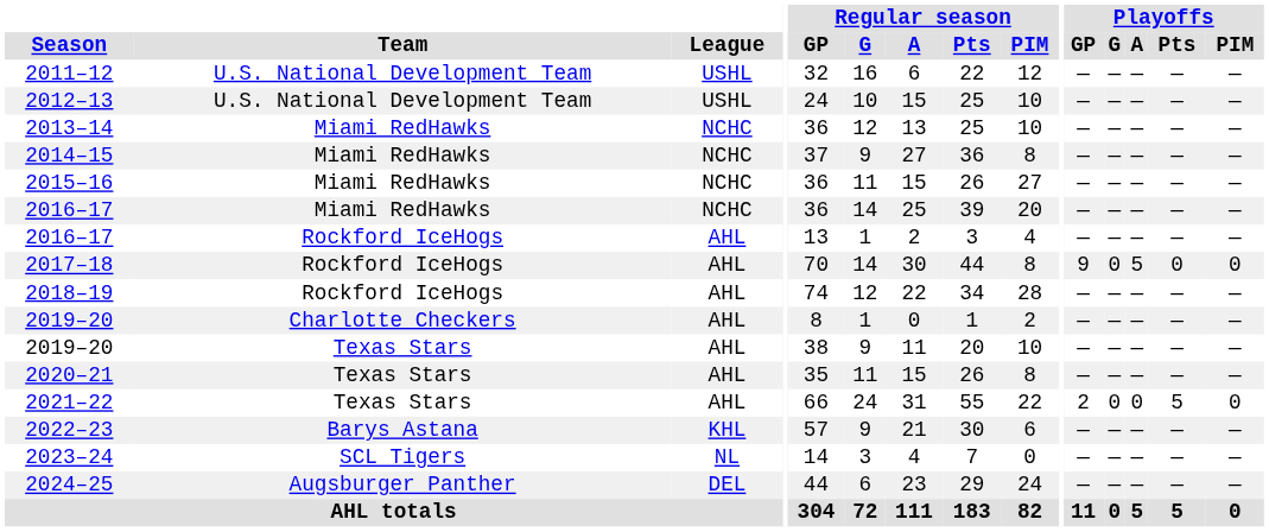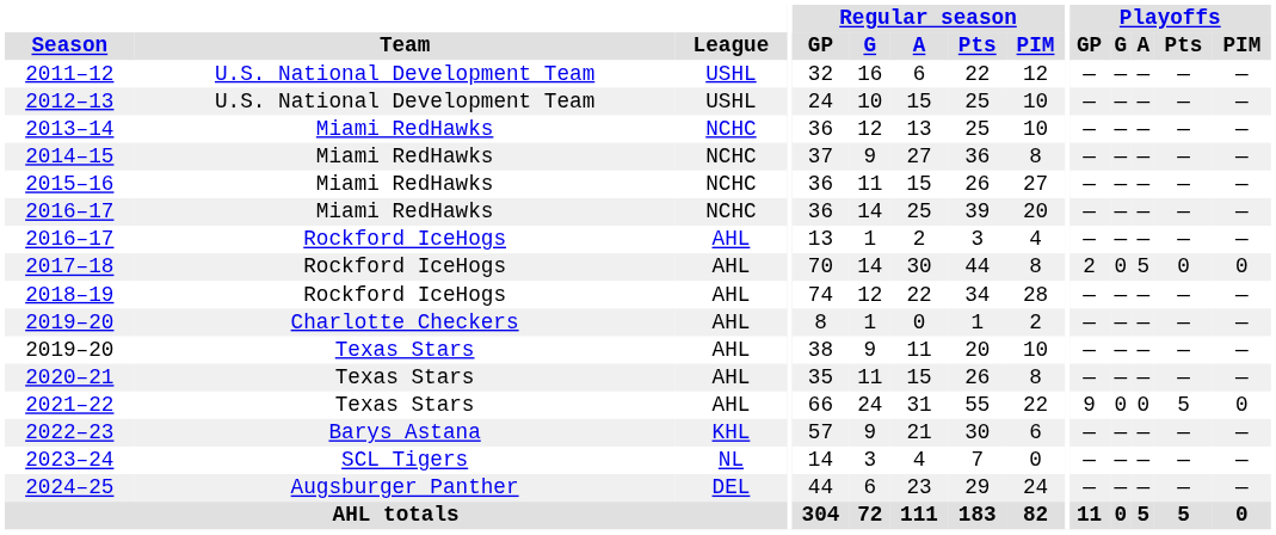 <table border="0" cellpadding="1" cellspacing="0" style="text-align:center; width:60em">
 <tr bgcolor="#e0e0e0">
 <th colspan="3" bgcolor="#ffffff"></th>
 <th rowspan="99" bgcolor="#ffffff"></th>
 <th colspan="5"><a href='#'>Regular season</a></th>
 <th rowspan="99" bgcolor="#ffffff"></th>
 <th colspan="5"><a href='#'>Playoffs</a></th>
 </tr>
 <tr bgcolor="#e0e0e0">
 <th><a href='#'>Season</a></th>
 <th>Team</th>
 <th>League</th>
 <th>GP</th>
 <th><a href='#'>G</a></th>
 <th><a href='#'>A</a></th>
 <th><a href='#'>Pts</a></th>
 <th><a href='#'>PIM</a></th>
 <th>GP</th>
 <th>G</th>
 <th>A</th>
 <th>Pts</th>
 <th>PIM</th>
 </tr>
 <tr>
 <td><a href='#'>2011–12</a></td>
 <td><a href='#'>U.S. National Development Team</a></td>
 <td><a href='#'>USHL</a></td>
 <td>32</td>
 <td>16</td>
 <td>6</td>
 <td>22</td>
 <td>12</td>
 <td>—</td>
 <td>—</td>
 <td>—</td>
 <td>—</td>
 <td>—</td>
 </tr>
 <tr bgcolor="#f0f0f0">
 <td><a href='#'>2012–13</a></td>
 <td>U.S. National Development Team</td>
 <td>USHL</td>
 <td>24</td>
 <td>10</td>
 <td>15</td>
 <td>25</td>
 <td>10</td>
 <td>—</td>
 <td>—</td>
 <td>—</td>
 <td>—</td>
 <td>—</td>
 </tr>
 <tr>
 <td><a href='#'>2013–14</a></td>
 <td><a href='#'>Miami RedHawks</a></td>
 <td><a href='#'>NCHC</a></td>
 <td>36</td>
 <td>12</td>
 <td>13</td>
 <td>25</td>
 <td>10</td>
 <td>—</td>
 <td>—</td>
 <td>—</td>
 <td>—</td>
 <td>—</td>
 </tr>
 <tr bgcolor="#f0f0f0">
 <td><a href='#'>2014–15</a></td>
 <td>Miami RedHawks</td>
 <td>NCHC</td>
 <td>37</td>
 <td>9</td>
 <td>27</td>
 <td>36</td>
 <td>8</td>
 <td>—</td>
 <td>—</td>
 <td>—</td>
 <td>—</td>
 <td>—</td>
 </tr>
 <tr>
 <td><a href='#'>2015–16</a></td>
 <td>Miami RedHawks</td>
 <td>NCHC</td>
 <td>36</td>
 <td>11</td>
 <td>15</td>
 <td>26</td>
 <td>27</td>
 <td>—</td>
 <td>—</td>
 <td>—</td>
 <td>—</td>
 <td>—</td>
 </tr>
 <tr bgcolor="#f0f0f0">
 <td><a href='#'>2016–17</a></td>
 <td>Miami RedHawks</td>
 <td>NCHC</td>
 <td>36</td>
 <td>14</td>
 <td>25</td>
 <td>39</td>
 <td>20</td>
 <td>—</td>
 <td>—</td>
 <td>—</td>
 <td>—</td>
 <td>—</td>
 </tr>
 <tr>
 <td><a href='#'>2016–17</a></td>
 <td><a href='#'>Rockford IceHogs</a></td>
 <td><a href='#'>AHL</a></td>
 <td>13</td>
 <td>1</td>
 <td>2</td>
 <td>3</td>
 <td>4</td>
 <td>—</td>
 <td>—</td>
 <td>—</td>
 <td>—</td>
 <td>—</td>
 </tr>
 <tr bgcolor="#f0f0f0">
 <td><a href='#'>2017–18</a></td>
 <td>Rockford IceHogs</td>
 <td>AHL</td>
 <td>70</td>
 <td>14</td>
 <td>30</td>
 <td>44</td>
 <td>8</td>
-<td>9</td>
+<td>2</td>
 <td>0</td>
 <td>5</td>
 <td>0</td>
 <td>0</td>
 </tr>
 <tr>
 <td><a href='#'>2018–19</a></td>
 <td>Rockford IceHogs</td>
 <td>AHL</td>
 <td>74</td>
 <td>12</td>
 <td>22</td>
 <td>34</td>
 <td>28</td>
 <td>—</td>
 <td>—</td>
 <td>—</td>
 <td>—</td>
 <td>—</td>
 </tr>
 <tr bgcolor="#f0f0f0">
 <td><a href='#'>2019–20</a></td>
 <td><a href='#'>Charlotte Checkers</a></td>
 <td>AHL</td>
 <td>8</td>
 <td>1</td>
 <td>0</td>
 <td>1</td>
 <td>2</td>
 <td>—</td>
 <td>—</td>
 <td>—</td>
 <td>—</td>
 <td>—</td>
 </tr>
 <tr>
 <td>2019–20</td>
 <td><a href='#'>Texas Stars</a></td>
 <td>AHL</td>
 <td>38</td>
 <td>9</td>
 <td>11</td>
 <td>20</td>
 <td>10</td>
 <td>—</td>
 <td>—</td>
 <td>—</td>
 <td>—</td>
 <td>—</td>
 </tr>
 <tr bgcolor="#f0f0f0">
 <td><a href='#'>2020–21</a></td>
 <td>Texas Stars</td>
 <td>AHL</td>
 <td>35</td>
 <td>11</td>
 <td>15</td>
 <td>26</td>
 <td>8</td>
 <td>—</td>
 <td>—</td>
 <td>—</td>
 <td>—</td>
 <td>—</td>
 </tr>
 <tr>
 <td><a href='#'>2021–22</a></td>
 <td>Texas Stars</td>
 <td>AHL</td>
 <td>66</td>
 <td>24</td>
 <td>31</td>
 <td>55</td>
 <td>22</td>
-<td>2</td>
+<td>9</td>
 <td>0</td>
 <td>0</td>
 <td>5</td>
 <td>0</td>
 </tr>
 <tr bgcolor="#f0f0f0">
 <td><a href='#'>2022–23</a></td>
 <td><a href='#'>Barys Astana</a></td>
 <td><a href='#'>KHL</a></td>
 <td>57</td>
 <td>9</td>
 <td>21</td>
 <td>30</td>
 <td>6</td>
 <td>—</td>
 <td>—</td>
 <td>—</td>
 <td>—</td>
 <td>—</td>
 </tr>
 <tr>
 <td><a href='#'>2023–24</a></td>
 <td><a href='#'>SCL Tigers</a></td>
 <td><a href='#'>NL</a></td>
 <td>14</td>
 <td>3</td>
 <td>4</td>
 <td>7</td>
 <td>0</td>
 <td>—</td>
 <td>—</td>
 <td>—</td>
 <td>—</td>
 <td>—</td>
 </tr>
 <tr bgcolor="#f0f0f0">
 <td><a href='#'>2024–25</a></td>
 <td><a href='#'>Augsburger Panther</a></td>
 <td><a href='#'>DEL</a></td>
 <td>44</td>
 <td>6</td>
 <td>23</td>
 <td>29</td>
 <td>24</td>
 <td>—</td>
 <td>—</td>
 <td>—</td>
 <td>—</td>
 <td>—</td>
 </tr>
 <tr bgcolor="#e0e0e0">
 <th colspan="3">AHL totals</th>
 <th>304</th>
 <th>72</th>
 <th>111</th>
 <th>183</th>
 <th>82</th>
 <th>11</th>
 <th>0</th>
 <th>5</th>
 <th>5</th>
 <th>0</th>
 </tr>
 </table>
